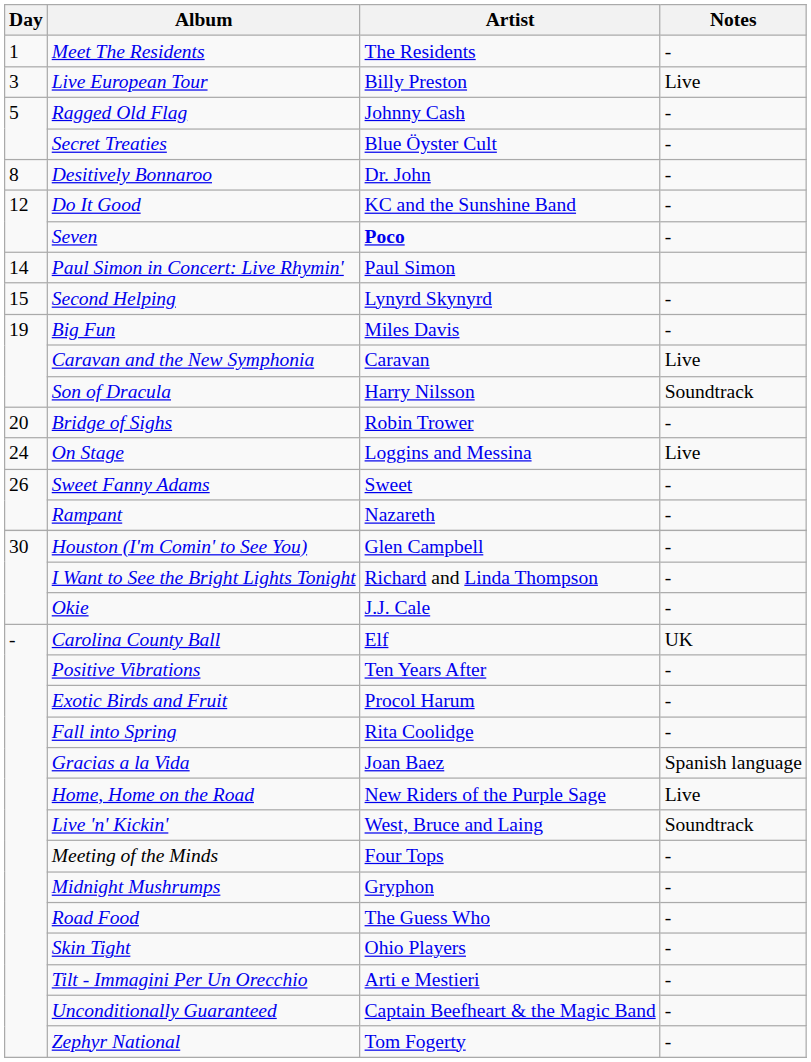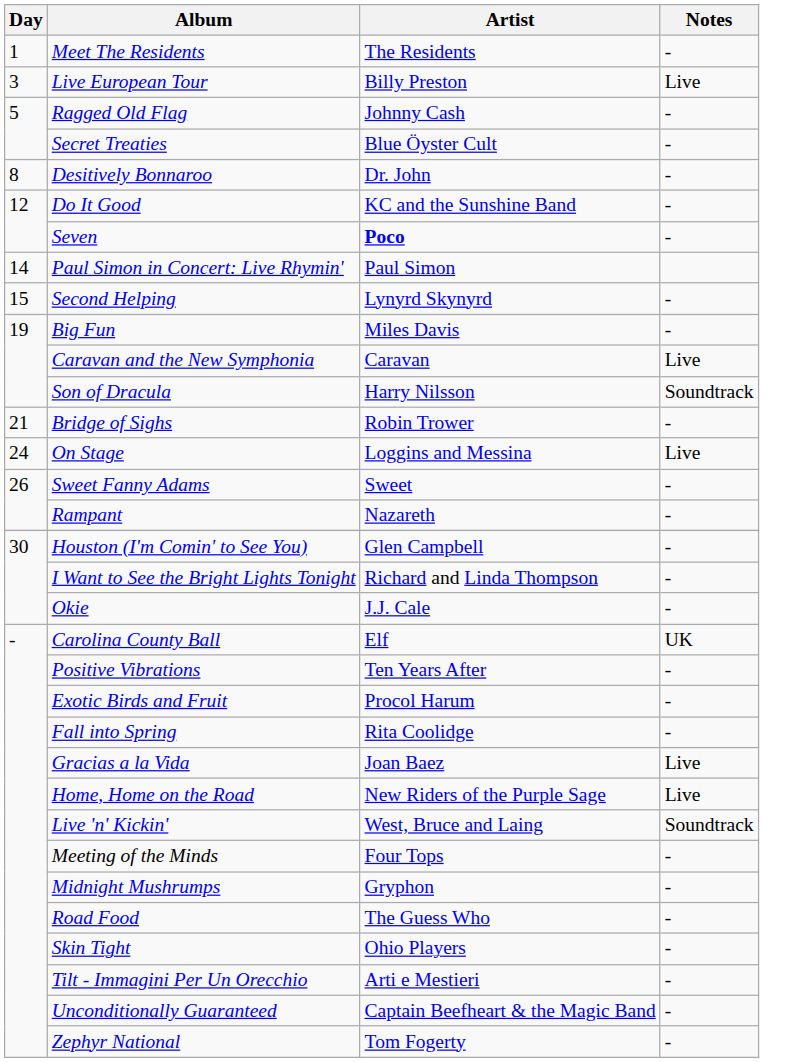 <table class="wikitable">
 <tr>
 <th>Day</th>
 <th>Album</th>
 <th>Artist</th>
 <th>Notes</th>
 </tr>
 <tr>
 <td rowspan="1" valign="top">1</td>
 <td><em><a href='#'>Meet The Residents</a></em></td>
 <td><a href='#'>The Residents</a></td>
 <td>-</td>
 </tr>
 <tr>
 <td rowspan="1" valign="top">3</td>
 <td><em><a href='#'>Live European Tour</a></em></td>
 <td><a href='#'>Billy Preston</a></td>
 <td>Live</td>
 </tr>
 <tr>
 <td rowspan="2" valign="top">5</td>
 <td><em><a href='#'>Ragged Old Flag</a></em></td>
 <td><a href='#'>Johnny Cash</a></td>
 <td>-</td>
 </tr>
 <tr>
 <td><em><a href='#'>Secret Treaties</a></em></td>
 <td><a href='#'>Blue Öyster Cult</a></td>
 <td>-</td>
 </tr>
 <tr>
 <td rowspan="1" valign="top">8</td>
 <td><em><a href='#'>Desitively Bonnaroo</a></em></td>
 <td><a href='#'>Dr. John</a></td>
 <td>-</td>
 </tr>
 <tr>
 <td rowspan="2" valign="top">12</td>
 <td><em><a href='#'>Do It Good</a></em></td>
 <td><a href='#'>KC and the Sunshine Band</a></td>
 <td>-</td>
 </tr>
 <tr>
 <td><em><a href='#'>Seven</a></em></td>
 <td><strong><a href='#'>Poco</a></strong></td>
 <td>-</td>
 </tr>
 <tr>
 <td rowspan="1" valign="top">14</td>
 <td><em><a href='#'>Paul Simon in Concert: Live Rhymin'</a></em></td>
 <td><a href='#'>Paul Simon</a></td>
 <td></td>
 </tr>
 <tr>
 <td rowspan="1" valign="top">15</td>
 <td><em><a href='#'>Second Helping</a></em></td>
 <td><a href='#'>Lynyrd Skynyrd</a></td>
 <td>-</td>
 </tr>
 <tr>
 <td rowspan="3" valign="top">19</td>
 <td><em><a href='#'>Big Fun</a></em></td>
 <td><a href='#'>Miles Davis</a></td>
 <td>-</td>
 </tr>
 <tr>
 <td><em><a href='#'>Caravan and the New Symphonia</a></em></td>
 <td><a href='#'>Caravan</a></td>
 <td>Live</td>
 </tr>
 <tr>
 <td><em><a href='#'>Son of Dracula</a></em></td>
 <td><a href='#'>Harry Nilsson</a></td>
 <td>Soundtrack</td>
 </tr>
 <tr>
-<td rowspan="1" valign="top">20</td>
+<td rowspan="1" valign="top">21</td>
 <td><em><a href='#'>Bridge of Sighs</a></em></td>
 <td><a href='#'>Robin Trower</a></td>
 <td>-</td>
 </tr>
 <tr>
 <td rowspan="1" valign="top">24</td>
 <td><em><a href='#'>On Stage</a></em></td>
 <td><a href='#'>Loggins and Messina</a></td>
 <td>Live</td>
 </tr>
 <tr>
 <td rowspan="2" valign="top">26</td>
 <td><em><a href='#'>Sweet Fanny Adams</a></em></td>
 <td><a href='#'>Sweet</a></td>
 <td>-</td>
 </tr>
 <tr>
 <td><em><a href='#'>Rampant</a></em></td>
 <td><a href='#'>Nazareth</a></td>
 <td>-</td>
 </tr>
 <tr>
 </tr>
 <tr>
 <td rowspan="3" valign="top">30</td>
 <td><em><a href='#'>Houston (I'm Comin' to See You)</a></em></td>
 <td><a href='#'>Glen Campbell</a></td>
 <td>-</td>
 </tr>
 <tr>
 <td><em><a href='#'>I Want to See the Bright Lights Tonight</a></em></td>
 <td><a href='#'>Richard</a> and <a href='#'>Linda Thompson</a></td>
 <td>-</td>
 </tr>
 <tr>
 <td><em><a href='#'>Okie</a></em></td>
 <td><a href='#'>J.J. Cale</a></td>
 <td>-</td>
 </tr>
 <tr>
 <td rowspan="14" valign="top">-</td>
 <td><em><a href='#'>Carolina County Ball</a></em></td>
 <td><a href='#'>Elf</a></td>
 <td>UK</td>
 </tr>
 <tr>
 <td><em><a href='#'>Positive Vibrations</a></em></td>
 <td><a href='#'>Ten Years After</a></td>
 <td>-</td>
 </tr>
 <tr>
 <td><em><a href='#'>Exotic Birds and Fruit</a></em></td>
 <td><a href='#'>Procol Harum</a></td>
 <td>-</td>
 </tr>
 <tr>
 <td><em><a href='#'>Fall into Spring</a></em></td>
 <td><a href='#'>Rita Coolidge</a></td>
 <td>-</td>
 </tr>
 <tr>
 <td><em><a href='#'>Gracias a la Vida</a></em></td>
 <td><a href='#'>Joan Baez</a></td>
-<td>Spanish language</td>
+<td>Live</td>
 </tr>
 <tr>
 <td><em><a href='#'>Home, Home on the Road</a></em></td>
 <td><a href='#'>New Riders of the Purple Sage</a></td>
 <td>Live</td>
 </tr>
 <tr>
 <td><em><a href='#'>Live 'n' Kickin'</a></em></td>
 <td><a href='#'>West, Bruce and Laing</a></td>
 <td>Soundtrack</td>
 </tr>
 <tr>
 <td><em>Meeting of the Minds</em></td>
 <td><a href='#'>Four Tops</a></td>
 <td>-</td>
 </tr>
 <tr>
 <td><em><a href='#'>Midnight Mushrumps</a></em></td>
 <td><a href='#'>Gryphon</a></td>
 <td>-</td>
 </tr>
 <tr>
 <td><em><a href='#'>Road Food</a></em></td>
 <td><a href='#'>The Guess Who</a></td>
 <td>-</td>
 </tr>
 <tr>
 <td><em><a href='#'>Skin Tight</a></em></td>
 <td><a href='#'>Ohio Players</a></td>
 <td>-</td>
 </tr>
 <tr>
 <td><em><a href='#'>Tilt - Immagini Per Un Orecchio</a></em></td>
 <td><a href='#'>Arti e Mestieri</a></td>
 <td>-</td>
 </tr>
 <tr>
 <td><em><a href='#'>Unconditionally Guaranteed</a></em></td>
 <td><a href='#'>Captain Beefheart & the Magic Band</a></td>
 <td>-</td>
 </tr>
 <tr>
 <td><em><a href='#'>Zephyr National</a></em></td>
 <td><a href='#'>Tom Fogerty</a></td>
 <td>-</td>
 </tr>
 <tr>
 </tr>
 </table>
